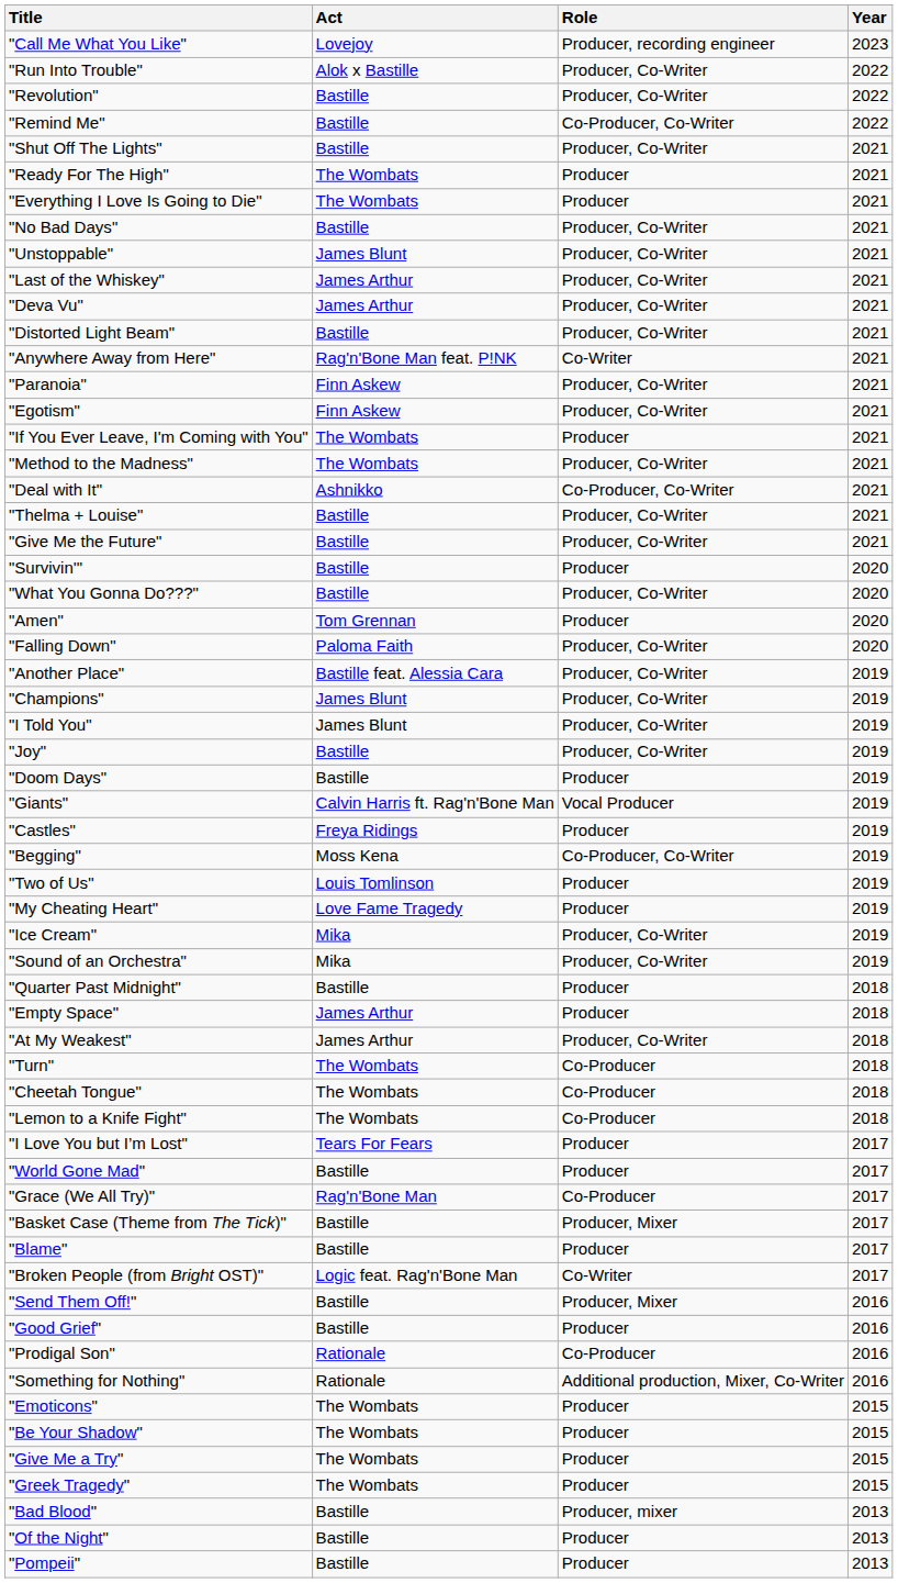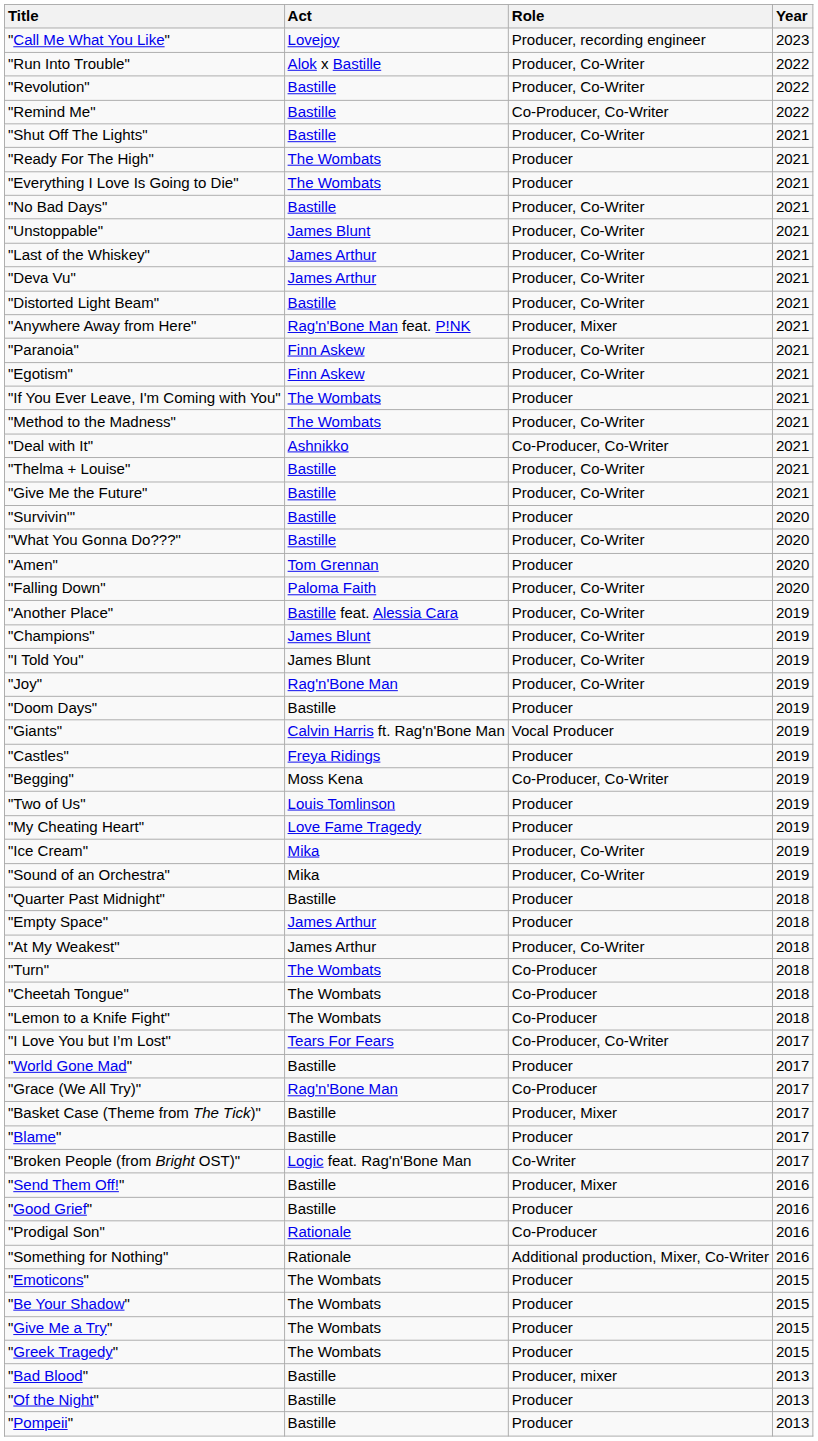 <table class="wikitable">
 <tr>
 <th ! style="text-align:left">Title</th>
 <th style="text-align:left">Act</th>
 <th style="text-align:left">Role</th>
 <th style="text-align:left">Year</th>
 </tr>
 <tr>
 <td>"<a href='#'>Call Me What You Like</a>"</td>
 <td><a href='#'>Lovejoy</a></td>
 <td>Producer, recording engineer</td>
 <td>2023</td>
 </tr>
 <tr>
 <td>"Run Into Trouble"</td>
 <td><a href='#'>Alok</a> x <a href='#'>Bastille</a></td>
 <td>Producer, Co-Writer</td>
 <td>2022</td>
 </tr>
 <tr>
 <td>"Revolution"</td>
 <td><a href='#'>Bastille</a></td>
 <td>Producer, Co-Writer</td>
 <td>2022</td>
 </tr>
 <tr>
 <td>"Remind Me"</td>
 <td><a href='#'>Bastille</a></td>
 <td>Co-Producer, Co-Writer</td>
 <td>2022</td>
 </tr>
 <tr>
 <td>"Shut Off The Lights"</td>
 <td><a href='#'>Bastille</a></td>
 <td>Producer, Co-Writer</td>
 <td>2021</td>
 </tr>
 <tr>
 <td>"Ready For The High"</td>
 <td><a href='#'>The Wombats</a></td>
 <td>Producer</td>
 <td>2021</td>
 </tr>
 <tr>
 <td>"Everything I Love Is Going to Die"</td>
 <td><a href='#'>The Wombats</a></td>
 <td>Producer</td>
 <td>2021</td>
 </tr>
 <tr>
 <td>"No Bad Days"</td>
 <td><a href='#'>Bastille</a></td>
 <td>Producer, Co-Writer</td>
 <td>2021</td>
 </tr>
 <tr>
 <td>"Unstoppable"</td>
 <td><a href='#'>James Blunt</a></td>
 <td>Producer, Co-Writer</td>
 <td>2021</td>
 </tr>
 <tr>
 <td>"Last of the Whiskey"</td>
 <td><a href='#'>James Arthur</a></td>
 <td>Producer, Co-Writer</td>
 <td>2021</td>
 </tr>
 <tr>
 <td>"Deva Vu"</td>
 <td><a href='#'>James Arthur</a></td>
 <td>Producer, Co-Writer</td>
 <td>2021</td>
 </tr>
 <tr>
 <td>"Distorted Light Beam"</td>
 <td><a href='#'>Bastille</a></td>
 <td>Producer, Co-Writer</td>
 <td>2021</td>
 </tr>
 <tr>
 <td>"Anywhere Away from Here"</td>
 <td><a href='#'>Rag'n'Bone Man</a> feat. <a href='#'>P!NK</a></td>
-<td>Co-Writer</td>
+<td>Producer, Mixer</td>
 <td>2021</td>
 </tr>
 <tr>
 <td>"Paranoia"</td>
 <td><a href='#'>Finn Askew</a></td>
 <td>Producer, Co-Writer</td>
 <td>2021</td>
 </tr>
 <tr>
 <td>"Egotism"</td>
 <td><a href='#'>Finn Askew</a></td>
 <td>Producer, Co-Writer</td>
 <td>2021</td>
 </tr>
 <tr>
 <td>"If You Ever Leave, I'm Coming with You"</td>
 <td><a href='#'>The Wombats</a></td>
 <td>Producer</td>
 <td>2021</td>
 </tr>
 <tr>
 <td>"Method to the Madness"</td>
 <td><a href='#'>The Wombats</a></td>
 <td>Producer, Co-Writer</td>
 <td>2021</td>
 </tr>
 <tr>
 <td>"Deal with It"</td>
 <td><a href='#'>Ashnikko</a></td>
 <td>Co-Producer, Co-Writer</td>
 <td>2021</td>
 </tr>
 <tr>
 <td>"Thelma + Louise"</td>
 <td><a href='#'>Bastille</a></td>
 <td>Producer, Co-Writer</td>
 <td>2021</td>
 </tr>
 <tr>
 <td>"Give Me the Future"</td>
 <td><a href='#'>Bastille</a></td>
 <td>Producer, Co-Writer</td>
 <td>2021</td>
 </tr>
 <tr>
 <td>"Survivin'"</td>
 <td><a href='#'>Bastille</a></td>
 <td>Producer</td>
 <td>2020</td>
 </tr>
 <tr>
 <td>"What You Gonna Do???"</td>
 <td><a href='#'>Bastille</a></td>
 <td>Producer, Co-Writer</td>
 <td>2020</td>
 </tr>
 <tr>
 <td>"Amen"</td>
 <td><a href='#'>Tom Grennan</a></td>
 <td>Producer</td>
 <td>2020</td>
 </tr>
 <tr>
 <td>"Falling Down"</td>
 <td><a href='#'>Paloma Faith</a></td>
 <td>Producer, Co-Writer</td>
 <td>2020</td>
 </tr>
 <tr>
 <td>"Another Place"</td>
 <td><a href='#'>Bastille</a> feat. <a href='#'>Alessia Cara</a></td>
 <td>Producer, Co-Writer</td>
 <td>2019</td>
 </tr>
 <tr>
 <td>"Champions"</td>
 <td><a href='#'>James Blunt</a></td>
 <td>Producer, Co-Writer</td>
 <td>2019</td>
 </tr>
 <tr>
 <td>"I Told You"</td>
 <td>James Blunt</td>
 <td>Producer, Co-Writer</td>
 <td>2019</td>
 </tr>
 <tr>
 <td>"Joy"</td>
-<td><a href='#'>Bastille</a></td>
+<td><a href='#'>Rag'n'Bone Man</a></td>
 <td>Producer, Co-Writer</td>
 <td>2019</td>
 </tr>
 <tr>
 <td>"Doom Days"</td>
 <td>Bastille</td>
 <td>Producer</td>
 <td>2019</td>
 </tr>
 <tr>
 <td>"Giants"</td>
 <td><a href='#'>Calvin Harris</a> ft. Rag'n'Bone Man</td>
 <td>Vocal Producer</td>
 <td>2019</td>
 </tr>
 <tr>
 <td>"Castles"</td>
 <td><a href='#'>Freya Ridings</a></td>
 <td>Producer</td>
 <td>2019</td>
 </tr>
 <tr>
 <td>"Begging"</td>
 <td>Moss Kena</td>
 <td>Co-Producer, Co-Writer</td>
 <td>2019</td>
 </tr>
 <tr>
 <td>"Two of Us"</td>
 <td><a href='#'>Louis Tomlinson</a></td>
 <td>Producer</td>
 <td>2019</td>
 </tr>
 <tr>
 <td>"My Cheating Heart"</td>
 <td><a href='#'>Love Fame Tragedy</a></td>
 <td>Producer</td>
 <td>2019</td>
 </tr>
 <tr>
 <td>"Ice Cream"</td>
 <td><a href='#'>Mika</a></td>
 <td>Producer, Co-Writer</td>
 <td>2019</td>
 </tr>
 <tr>
 <td>"Sound of an Orchestra"</td>
 <td>Mika</td>
 <td>Producer, Co-Writer</td>
 <td>2019</td>
 </tr>
 <tr>
 <td>"Quarter Past Midnight"</td>
 <td>Bastille</td>
 <td>Producer</td>
 <td>2018</td>
 </tr>
 <tr>
 <td>"Empty Space"</td>
 <td><a href='#'>James Arthur</a></td>
 <td>Producer</td>
 <td>2018</td>
 </tr>
 <tr>
 <td>"At My Weakest"</td>
 <td>James Arthur</td>
 <td>Producer, Co-Writer</td>
 <td>2018</td>
 </tr>
 <tr>
 <td>"Turn"</td>
 <td><a href='#'>The Wombats</a></td>
 <td>Co-Producer</td>
 <td>2018</td>
 </tr>
 <tr>
 <td>"Cheetah Tongue"</td>
 <td>The Wombats</td>
 <td>Co-Producer</td>
 <td>2018</td>
 </tr>
 <tr>
 <td>"Lemon to a Knife Fight"</td>
 <td>The Wombats</td>
 <td>Co-Producer</td>
 <td>2018</td>
 </tr>
 <tr>
 <td>"I Love You but I’m Lost"</td>
 <td><a href='#'>Tears For Fears</a></td>
-<td>Producer</td>
+<td>Co-Producer, Co-Writer</td>
 <td>2017</td>
 </tr>
 <tr>
 <td>"<a href='#'>World Gone Mad</a>"</td>
 <td>Bastille</td>
 <td>Producer</td>
 <td>2017</td>
 </tr>
 <tr>
 <td>"Grace (We All Try)"</td>
 <td><a href='#'>Rag'n'Bone Man</a></td>
 <td>Co-Producer</td>
 <td>2017</td>
 </tr>
 <tr>
 <td>"Basket Case (Theme from <em>The Tick</em>)"</td>
 <td>Bastille</td>
 <td>Producer, Mixer</td>
 <td>2017</td>
 </tr>
 <tr>
 <td>"<a href='#'>Blame</a>"</td>
 <td>Bastille</td>
 <td>Producer</td>
 <td>2017</td>
 </tr>
 <tr>
 <td>"Broken People (from <em>Bright</em> OST)"</td>
 <td><a href='#'>Logic</a> feat. Rag'n'Bone Man</td>
 <td>Co-Writer</td>
 <td>2017</td>
 </tr>
 <tr>
 <td>"<a href='#'>Send Them Off!</a>"</td>
 <td>Bastille</td>
 <td>Producer, Mixer</td>
 <td>2016</td>
 </tr>
 <tr>
 <td>"<a href='#'>Good Grief</a>"</td>
 <td>Bastille</td>
 <td>Producer</td>
 <td>2016</td>
 </tr>
 <tr>
 <td>"Prodigal Son"</td>
 <td><a href='#'>Rationale</a></td>
 <td>Co-Producer</td>
 <td>2016</td>
 </tr>
 <tr>
 <td>"Something for Nothing"</td>
 <td>Rationale</td>
 <td>Additional production, Mixer, Co-Writer</td>
 <td>2016</td>
 </tr>
 <tr>
 <td>"<a href='#'>Emoticons</a>"</td>
 <td>The Wombats</td>
 <td>Producer</td>
 <td>2015</td>
 </tr>
 <tr>
 <td>"<a href='#'>Be Your Shadow</a>"</td>
 <td>The Wombats</td>
 <td>Producer</td>
 <td>2015</td>
 </tr>
 <tr>
 <td>"<a href='#'>Give Me a Try</a>"</td>
 <td>The Wombats</td>
 <td>Producer</td>
 <td>2015</td>
 </tr>
 <tr>
 <td>"<a href='#'>Greek Tragedy</a>"</td>
 <td>The Wombats</td>
 <td>Producer</td>
 <td>2015</td>
 </tr>
 <tr>
 <td>"<a href='#'>Bad Blood</a>"</td>
 <td>Bastille</td>
 <td>Producer, mixer</td>
 <td>2013</td>
 </tr>
 <tr>
 <td>"<a href='#'>Of the Night</a>"</td>
 <td>Bastille</td>
 <td>Producer</td>
 <td>2013</td>
 </tr>
 <tr>
 <td>"<a href='#'>Pompeii</a>"</td>
 <td>Bastille</td>
 <td>Producer</td>
 <td>2013</td>
 </tr>
 </table>
